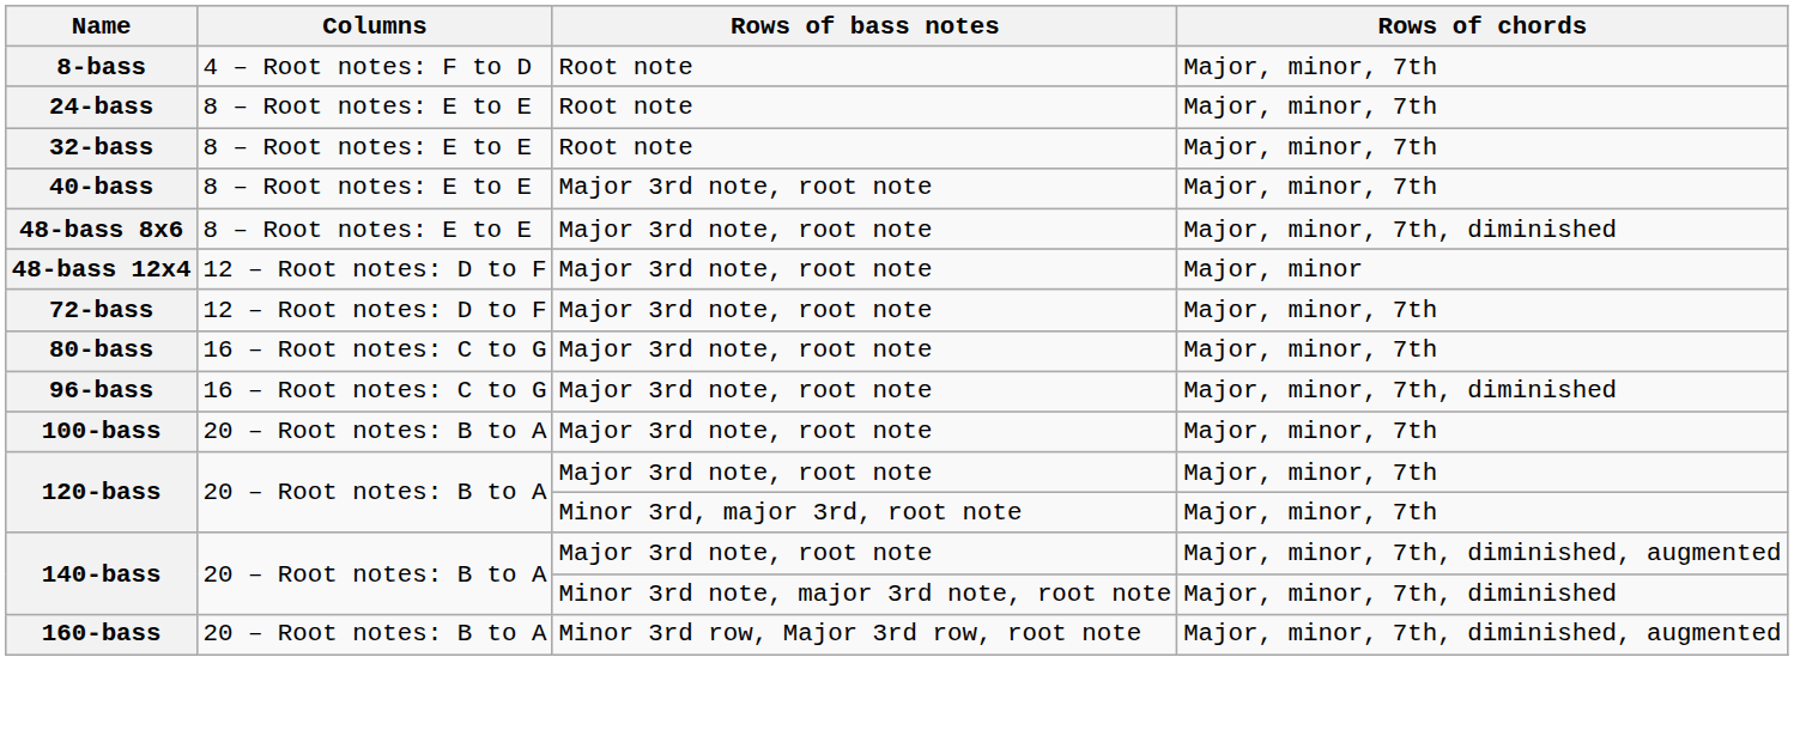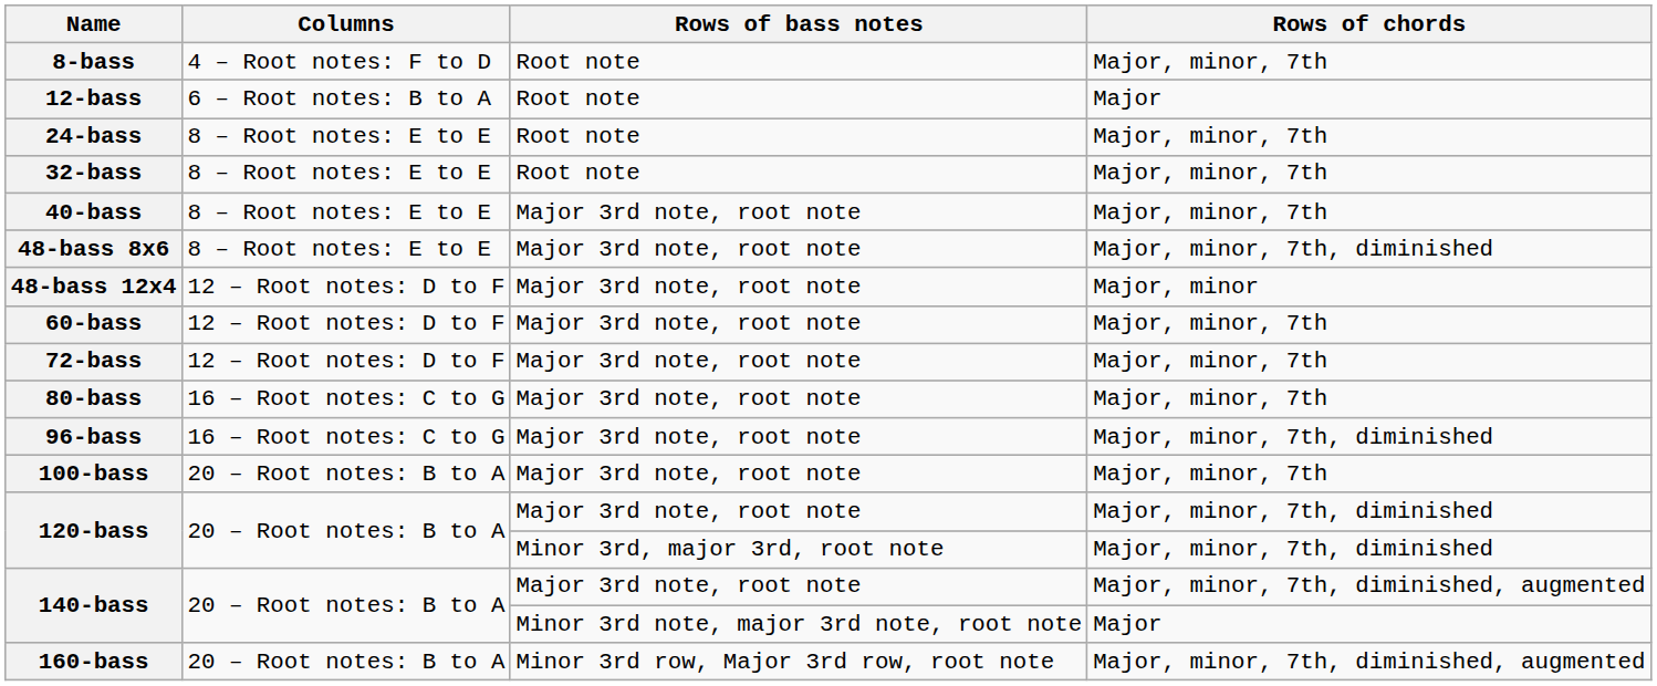 <table class="wikitable">
 <tr>
 <th>Name</th>
 <th>Columns</th>
 <th>Rows of bass notes</th>
 <th>Rows of chords</th>
 </tr>
 <tr>
 <th>8-bass</th>
 <td>4 – Root notes: F to D</td>
 <td>Root note</td>
 <td>Major, minor, 7th</td>
+</tr>
+<tr>
+<th>12-bass</th>
+<td>6 – Root notes: B to A</td>
+<td>Root note</td>
+<td>Major</td>
 </tr>
 <tr>
 <th>24-bass</th>
 <td>8 – Root notes: E to E</td>
 <td>Root note</td>
 <td>Major, minor, 7th</td>
 </tr>
 <tr>
 <th>32-bass</th>
 <td>8 – Root notes: E to E</td>
 <td>Root note</td>
 <td>Major, minor, 7th</td>
 </tr>
 <tr>
 <th>40-bass</th>
 <td>8 – Root notes: E to E</td>
 <td>Major 3rd note, root note</td>
 <td>Major, minor, 7th</td>
 </tr>
 <tr>
 <th>48-bass 8x6</th>
 <td>8 – Root notes: E to E</td>
 <td>Major 3rd note, root note</td>
 <td>Major, minor, 7th, diminished</td>
 </tr>
 <tr>
 <th>48-bass 12x4</th>
 <td>12 – Root notes: D to F</td>
 <td>Major 3rd note, root note</td>
 <td>Major, minor</td>
 </tr>
 <tr>
+<th>60-bass</th>
+<td>12 – Root notes: D to F</td>
+<td>Major 3rd note, root note</td>
+<td>Major, minor, 7th</td>
+</tr>
+<tr>
 <th>72-bass</th>
 <td>12 – Root notes: D to F</td>
 <td>Major 3rd note, root note</td>
 <td>Major, minor, 7th</td>
 </tr>
 <tr>
 <th>80-bass</th>
 <td>16 – Root notes: C to G</td>
 <td>Major 3rd note, root note</td>
 <td>Major, minor, 7th</td>
 </tr>
 <tr>
 <th>96-bass</th>
 <td>16 – Root notes: C to G</td>
 <td>Major 3rd note, root note</td>
 <td>Major, minor, 7th, diminished</td>
 </tr>
 <tr>
 <th>100-bass</th>
 <td>20 – Root notes: B to A</td>
 <td>Major 3rd note, root note</td>
 <td>Major, minor, 7th</td>
 </tr>
 <tr>
 <th rowspan=2>120-bass</th>
 <td rowspan=2>20 – Root notes: B to A</td>
 <td>Major 3rd note, root note</td>
-<td>Major, minor, 7th</td>
+<td>Major, minor, 7th, diminished</td>
 </tr>
 <tr>
 <td>Minor 3rd, major 3rd, root note</td>
-<td>Major, minor, 7th</td>
+<td>Major, minor, 7th, diminished</td>
 </tr>
 <tr>
 <th rowspan=2>140-bass</th>
 <td rowspan=2>20 – Root notes: B to A</td>
 <td>Major 3rd note, root note</td>
 <td>Major, minor, 7th, diminished, augmented</td>
 </tr>
 <tr>
 <td>Minor 3rd note, major 3rd note, root note</td>
-<td>Major, minor, 7th, diminished</td>
+<td>Major</td>
 </tr>
 <tr>
 <th>160-bass</th>
 <td>20 – Root notes: B to A</td>
 <td>Minor 3rd row, Major 3rd row, root note</td>
 <td>Major, minor, 7th, diminished, augmented</td>
 </tr>
 </table>
